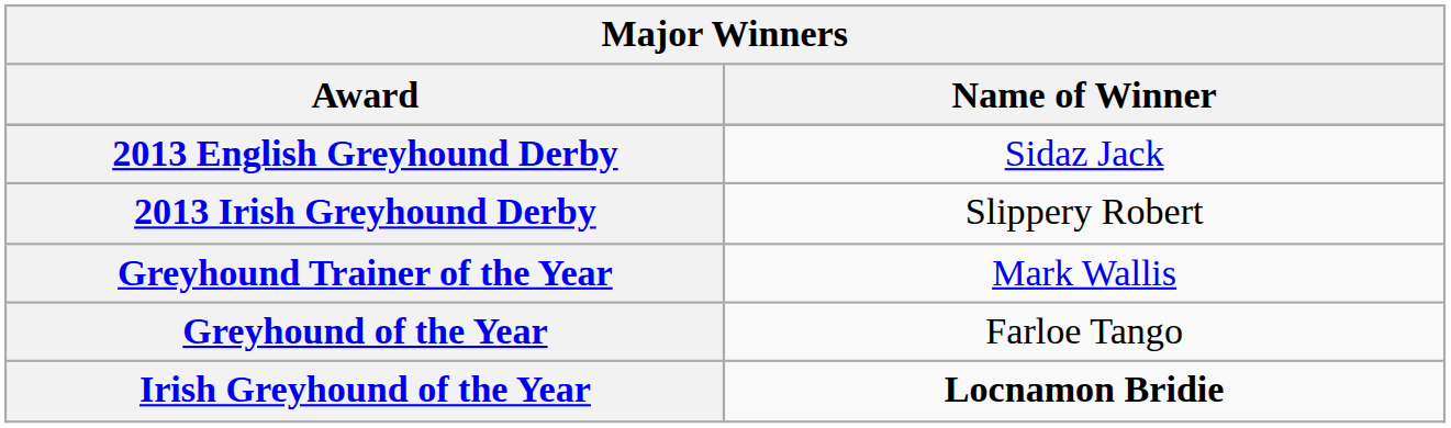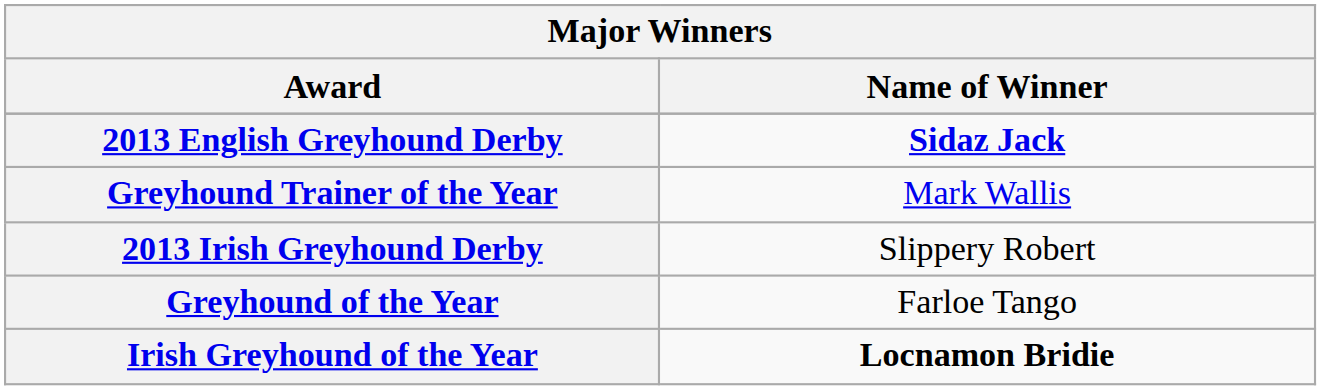 <table class="wikitable">
 <tr>
 <th colspan="2">Major Winners</th>
 </tr>
 <tr>
 <th width=300>Award</th>
 <th width=300>Name of Winner</th>
 </tr>
 <tr>
 </tr>
 <tr align=center>
 <th><a href='#'>2013 English Greyhound Derby</a></th>
-<td><a href='#'>Sidaz Jack</a></td>
+<td><strong><a href='#'>Sidaz Jack</a></strong></td>
+</tr>
+<tr align=center>
+<th><a href='#'>Greyhound Trainer of the Year</a></th>
+<td><a href='#'>Mark Wallis</a></td>
 </tr>
 <tr align=center>
 <th><a href='#'>2013 Irish Greyhound Derby</a></th>
 <td>Slippery Robert</td>
-</tr>
-<tr align=center>
-<th><a href='#'>Greyhound Trainer of the Year</a></th>
-<td><a href='#'>Mark Wallis</a></td>
 </tr>
 <tr align=center>
 <th><a href='#'>Greyhound of the Year</a></th>
 <td>Farloe Tango</td>
 </tr>
 <tr align=center>
 <th><a href='#'>Irish Greyhound of the Year</a></th>
 <td><strong>Locnamon Bridie</strong></td>
 </tr>
 </table>
